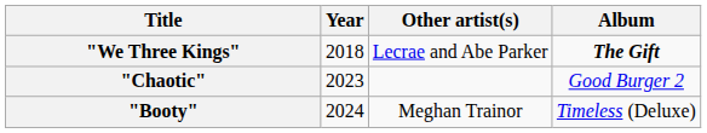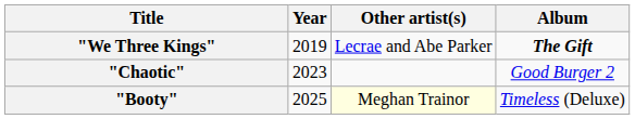 <table class="wikitable plainrowheaders" style="text-align:center">
 <tr>
 <th scope="col" style="width:16em;">Title</th>
 <th scope="col">Year</th>
 <th scope="col">Other artist(s)</th>
 <th scope="col">Album</th>
 </tr>
 <tr>
 <th scope="row">"We Three Kings"</th>
-<td>2018</td>
+<td>2019</td>
 <td><a href='#'>Lecrae</a> and Abe Parker</td>
 <td><strong><em>The Gift</em></strong></td>
 </tr>
 <tr>
 <th scope="row">"Chaotic"</th>
 <td>2023</td>
 <td></td>
 <td><em><a href='#'>Good Burger 2</a></em></td>
 </tr>
 <tr>
 <th scope="row">"Booty"</th>
-<td>2024</td>
-<td>Meghan Trainor</td>
+<td>2025</td>
+<td style="background: lightyellow;">Meghan Trainor</td>
 <td><em><a href='#'>Timeless</a></em> (Deluxe)</td>
 </tr>
 </table>
